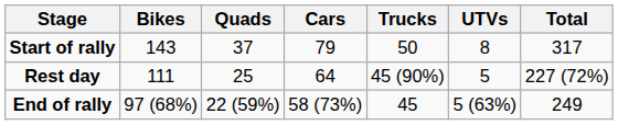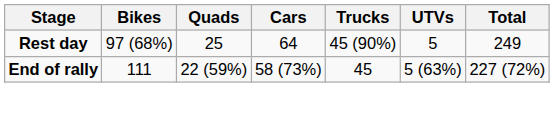 <table class="wikitable" style="font-size:85%; text-align:center">
 <tr>
 <th>Stage</th>
 <th>Bikes</th>
 <th>Quads</th>
 <th>Cars</th>
 <th>Trucks</th>
 <th>UTVs</th>
 <th>Total</th>
 </tr>
 <tr>
-<td><strong>Start of rally</strong></td>
-<td>143</td>
-<td>37</td>
-<td>79</td>
-<td>50</td>
-<td>8</td>
-<td>317</td>
-</tr>
-<tr>
 <td><strong>Rest day</strong></td>
-<td>111</td>
+<td>97 (68%)</td>
 <td>25</td>
 <td>64</td>
 <td>45 (90%)</td>
 <td>5</td>
-<td>227 (72%)</td>
+<td>249</td>
 </tr>
 <tr>
 <td><strong>End of rally</strong></td>
-<td>97 (68%)</td>
+<td>111</td>
 <td>22 (59%)</td>
 <td>58  (73%)</td>
 <td>45</td>
 <td>5 (63%)</td>
-<td>249</td>
+<td>227 (72%)</td>
 </tr>
 </table>
